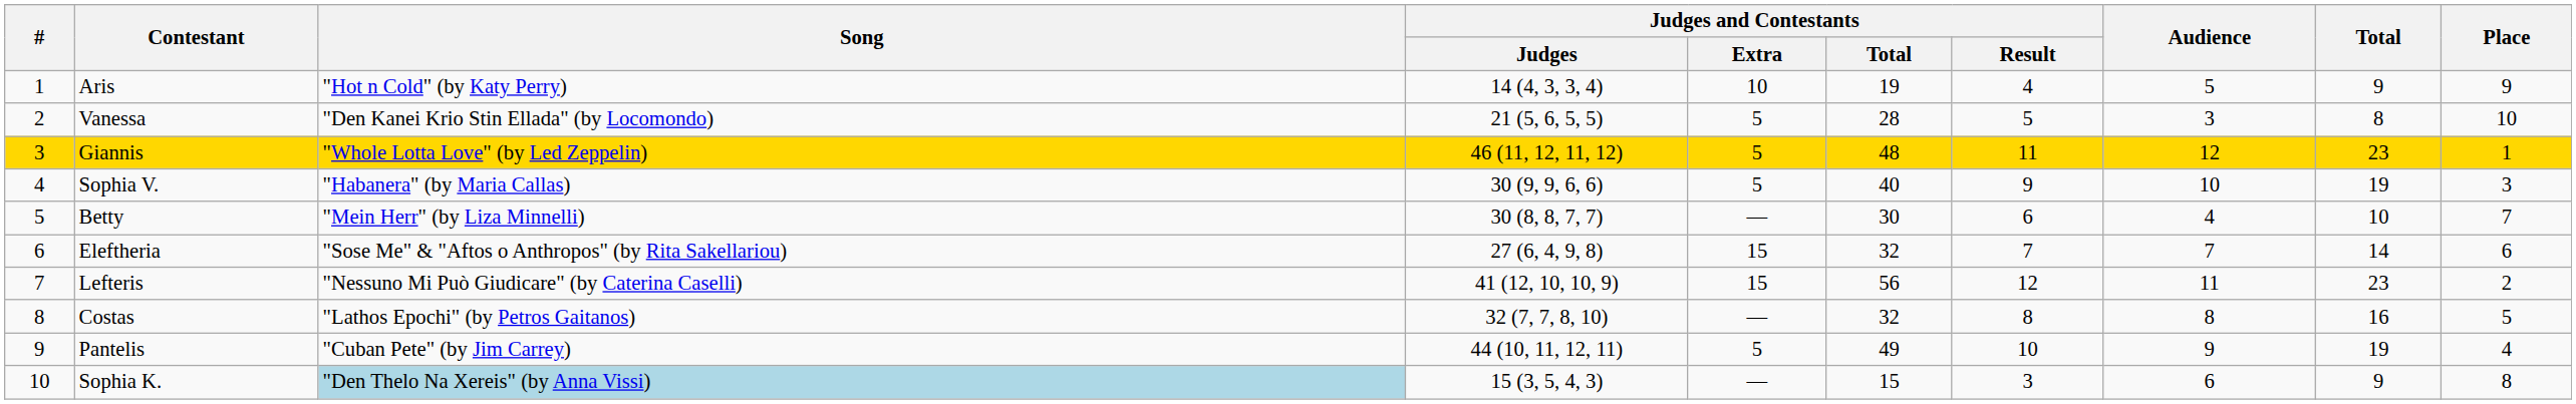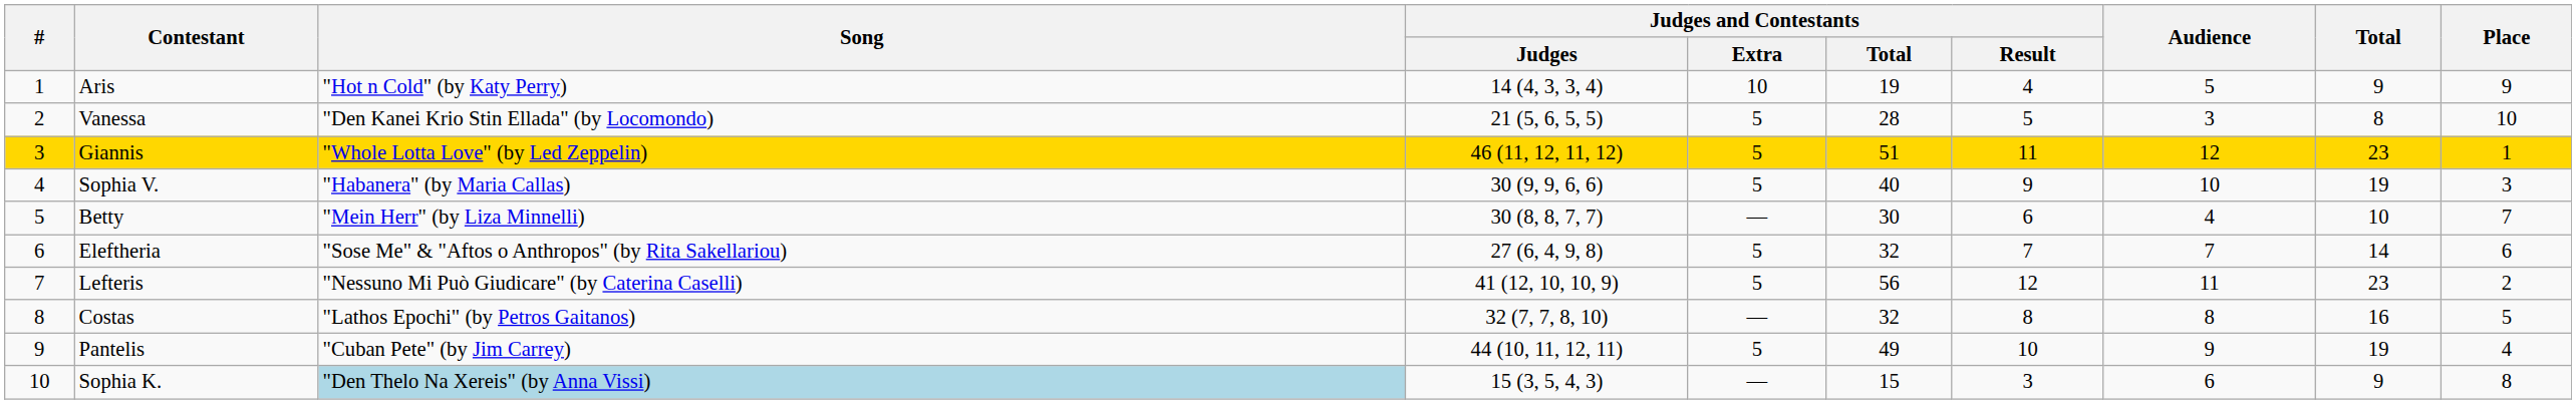 <table class="sortable wikitable" style="text-align:center;" width="100%">
 <tr>
 <th rowspan="2">#</th>
 <th rowspan="2">Contestant</th>
 <th rowspan="2">Song</th>
 <th colspan="4">Judges and Contestants</th>
 <th rowspan="2">Audience</th>
 <th rowspan="2">Total</th>
 <th rowspan="2">Place</th>
 </tr>
 <tr>
 <th width="11%">Judges</th>
 <th>Extra</th>
 <th>Total</th>
 <th>Result</th>
 </tr>
 <tr>
 <td>1</td>
 <td align="left">Aris</td>
 <td align="left">"<a href='#'>Hot n Cold</a>" (by <a href='#'>Katy Perry</a>)</td>
 <td>14 (4, 3, 3, 4)</td>
 <td>10</td>
 <td>19</td>
 <td>4</td>
 <td>5</td>
 <td>9</td>
 <td>9</td>
 </tr>
 <tr>
 <td>2</td>
 <td align="left">Vanessa</td>
 <td align="left">"Den Kanei Krio Stin Ellada" (by <a href='#'>Locomondo</a>)</td>
 <td>21 (5, 6, 5, 5)</td>
 <td>5</td>
 <td>28</td>
 <td>5</td>
 <td>3</td>
 <td>8</td>
 <td>10</td>
 </tr>
 <tr bgcolor="gold">
 <td>3</td>
 <td align="left">Giannis</td>
 <td align="left">"<a href='#'>Whole Lotta Love</a>" (by <a href='#'>Led Zeppelin</a>)</td>
 <td>46 (11, 12, 11, 12)</td>
 <td>5</td>
-<td>48</td>
+<td>51</td>
 <td>11</td>
 <td>12</td>
 <td>23</td>
 <td>1</td>
 </tr>
 <tr>
 <td>4</td>
 <td align="left">Sophia V.</td>
 <td align="left">"<a href='#'>Habanera</a>" (by <a href='#'>Maria Callas</a>)</td>
 <td>30 (9, 9, 6, 6)</td>
 <td>5</td>
 <td>40</td>
 <td>9</td>
 <td>10</td>
 <td>19</td>
 <td>3</td>
 </tr>
 <tr>
 <td>5</td>
 <td align="left">Betty</td>
 <td align="left">"<a href='#'>Mein Herr</a>" (by <a href='#'>Liza Minnelli</a>)</td>
 <td>30 (8, 8, 7, 7)</td>
 <td>—</td>
 <td>30</td>
 <td>6</td>
 <td>4</td>
 <td>10</td>
 <td>7</td>
 </tr>
 <tr>
 <td>6</td>
 <td align="left">Eleftheria</td>
 <td align="left">"Sose Me" & "Aftos o Anthropos" (by <a href='#'>Rita Sakellariou</a>)</td>
 <td>27 (6, 4, 9, 8)</td>
-<td>15</td>
+<td>5</td>
 <td>32</td>
 <td>7</td>
 <td>7</td>
 <td>14</td>
 <td>6</td>
 </tr>
 <tr>
 <td>7</td>
 <td align="left">Lefteris</td>
 <td align="left">"Nessuno Mi Può Giudicare" (by <a href='#'>Caterina Caselli</a>)</td>
 <td>41 (12, 10, 10, 9)</td>
-<td>15</td>
+<td>5</td>
 <td>56</td>
 <td>12</td>
 <td>11</td>
 <td>23</td>
 <td>2</td>
 </tr>
 <tr>
 <td>8</td>
 <td align="left">Costas</td>
 <td align="left">"Lathos Epochi" (by <a href='#'>Petros Gaitanos</a>)</td>
 <td>32 (7, 7, 8, 10)</td>
 <td>—</td>
 <td>32</td>
 <td>8</td>
 <td>8</td>
 <td>16</td>
 <td>5</td>
 </tr>
 <tr>
 <td>9</td>
 <td align="left">Pantelis</td>
 <td align="left">"Cuban Pete" (by <a href='#'>Jim Carrey</a>)</td>
 <td>44 (10, 11, 12, 11)</td>
 <td>5</td>
 <td>49</td>
 <td>10</td>
 <td>9</td>
 <td>19</td>
 <td>4</td>
 </tr>
 <tr>
 <td>10</td>
 <td align="left">Sophia K.</td>
 <td align="left" style="background: lightblue;">"Den Thelo Na Xereis" (by <a href='#'>Anna Vissi</a>)</td>
 <td>15 (3, 5, 4, 3)</td>
 <td>—</td>
 <td>15</td>
 <td>3</td>
 <td>6</td>
 <td>9</td>
 <td>8</td>
 </tr>
 </table>
